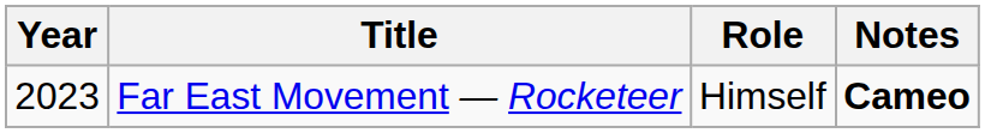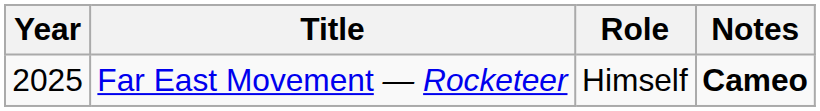 <table class="wikitable">
 <tr>
 <th>Year</th>
 <th>Title</th>
 <th>Role</th>
 <th>Notes</th>
 </tr>
 <tr>
-<td>2023</td>
+<td>2025</td>
 <td><a href='#'>Far East Movement</a> <em>— <a href='#'>Rocketeer</a></em></td>
 <td>Himself</td>
 <td><strong>Cameo</strong></td>
 </tr>
 </table>
